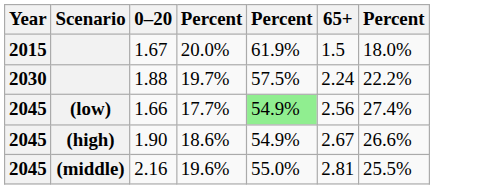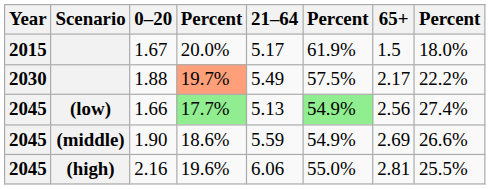 <table class="wikitable">
 <tr>
 <th>Year</th>
 <th>Scenario</th>
 <th>0–20</th>
 <th>Percent</th>
+<th>21–64</th>
 <th>Percent</th>
 <th>65+</th>
 <th>Percent</th>
 </tr>
 <tr>
 <th>2015</th>
 <th></th>
 <td>1.67</td>
 <td>20.0%</td>
+<td>5.17</td>
 <td>61.9%</td>
 <td>1.5</td>
 <td>18.0%</td>
 </tr>
 <tr>
 <th>2030</th>
 <th></th>
 <td>1.88</td>
-<td>19.7%</td>
+<td style="background: lightsalmon;">19.7%</td>
+<td>5.49</td>
 <td>57.5%</td>
-<td>2.24</td>
+<td>2.17</td>
 <td>22.2%</td>
 </tr>
 <tr>
 <th>2045</th>
 <th>(low)</th>
 <td>1.66</td>
-<td>17.7%</td>
+<td style="background: lightgreen;">17.7%</td>
+<td>5.13</td>
 <td style="background: lightgreen;">54.9%</td>
 <td>2.56</td>
 <td>27.4%</td>
 </tr>
 <tr>
 <th>2045</th>
-<th>(high)</th>
+<th>(middle)</th>
 <td>1.90</td>
 <td>18.6%</td>
+<td>5.59</td>
 <td>54.9%</td>
-<td>2.67</td>
+<td>2.69</td>
 <td>26.6%</td>
 </tr>
 <tr>
 <th>2045</th>
-<th>(middle)</th>
+<th>(high)</th>
 <td>2.16</td>
 <td>19.6%</td>
+<td>6.06</td>
 <td>55.0%</td>
 <td>2.81</td>
 <td>25.5%</td>
 </tr>
 </table>
